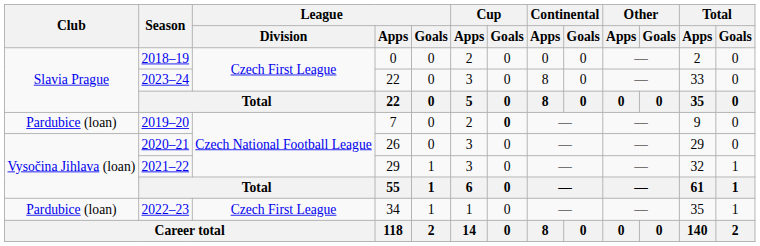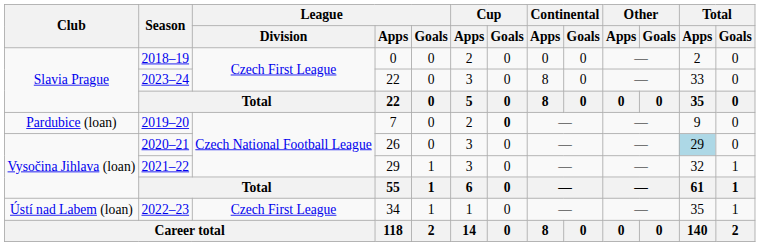 <table class="wikitable" style="text-align:center">
 <tr>
 <th rowspan=2>Club</th>
 <th rowspan=2>Season</th>
 <th colspan=3>League</th>
 <th colspan=2>Cup</th>
 <th colspan=2>Continental</th>
 <th colspan=2>Other</th>
 <th colspan=2>Total</th>
 </tr>
 <tr>
 <th>Division</th>
 <th>Apps</th>
 <th>Goals</th>
 <th>Apps</th>
 <th>Goals</th>
 <th>Apps</th>
 <th>Goals</th>
 <th>Apps</th>
 <th>Goals</th>
 <th>Apps</th>
 <th>Goals</th>
 </tr>
 <tr>
 <td rowspan="3"><a href='#'>Slavia Prague</a></td>
 <td><a href='#'>2018–19</a></td>
 <td rowspan="2"><a href='#'>Czech First League</a></td>
 <td>0</td>
 <td>0</td>
 <td>2</td>
 <td>0</td>
 <td>0</td>
 <td>0</td>
 <td colspan="2">—</td>
 <td>2</td>
 <td>0</td>
 </tr>
 <tr>
 <td><a href='#'>2023–24</a></td>
 <td>22</td>
 <td>0</td>
 <td>3</td>
 <td>0</td>
 <td>8</td>
 <td>0</td>
 <td colspan="2">—</td>
 <td>33</td>
 <td>0</td>
 </tr>
 <tr>
 <th colspan="2">Total</th>
 <th>22</th>
 <th>0</th>
 <th>5</th>
 <th>0</th>
 <th>8</th>
 <th>0</th>
 <th>0</th>
 <th>0</th>
 <th>35</th>
 <th>0</th>
 </tr>
 <tr>
 <td><a href='#'>Pardubice</a> (loan)</td>
 <td><a href='#'>2019–20</a></td>
 <td rowspan="3"><a href='#'>Czech National Football League</a></td>
 <td>7</td>
 <td>0</td>
 <td>2</td>
 <td><strong>0</strong></td>
 <td colspan="2">—</td>
 <td colspan="2">—</td>
 <td>9</td>
 <td>0</td>
 </tr>
 <tr>
 <td rowspan="3"><a href='#'>Vysočina Jihlava</a> (loan)</td>
 <td><a href='#'>2020–21</a></td>
 <td>26</td>
 <td>0</td>
 <td>3</td>
 <td>0</td>
 <td colspan="2">—</td>
 <td colspan="2">—</td>
-<td>29</td>
+<td style="background: lightblue;">29</td>
 <td>0</td>
 </tr>
 <tr>
 <td><a href='#'>2021–22</a></td>
 <td>29</td>
 <td>1</td>
 <td>3</td>
 <td>0</td>
 <td colspan="2">—</td>
 <td colspan="2">—</td>
 <td>32</td>
 <td>1</td>
 </tr>
 <tr>
 <th colspan="2">Total</th>
 <th>55</th>
 <th>1</th>
 <th>6</th>
 <th>0</th>
 <th colspan="2">—</th>
 <th colspan="2">—</th>
 <th>61</th>
 <th>1</th>
 </tr>
 <tr>
-<td><a href='#'>Pardubice</a> (loan)</td>
+<td><a href='#'>Ústí nad Labem</a> (loan)</td>
 <td><a href='#'>2022–23</a></td>
 <td><a href='#'>Czech First League</a></td>
 <td>34</td>
 <td>1</td>
 <td>1</td>
 <td>0</td>
 <td colspan="2">—</td>
 <td colspan="2">—</td>
 <td>35</td>
 <td>1</td>
 </tr>
 <tr>
 <th colspan="3">Career total</th>
 <th>118</th>
 <th>2</th>
 <th>14</th>
 <th>0</th>
 <th>8</th>
 <th>0</th>
 <th>0</th>
 <th>0</th>
 <th>140</th>
 <th>2</th>
 </tr>
 </table>
